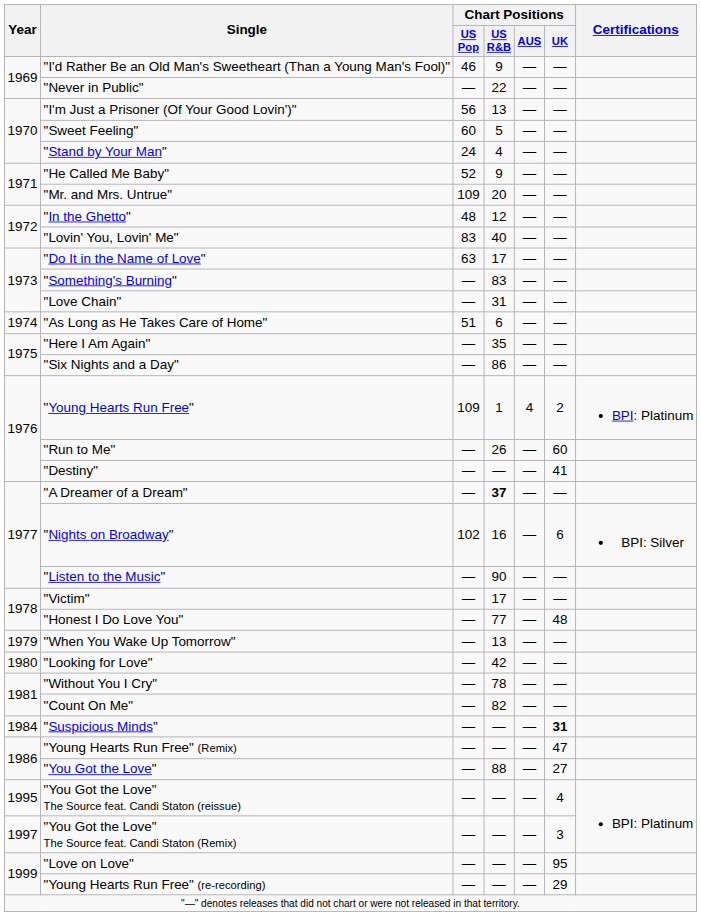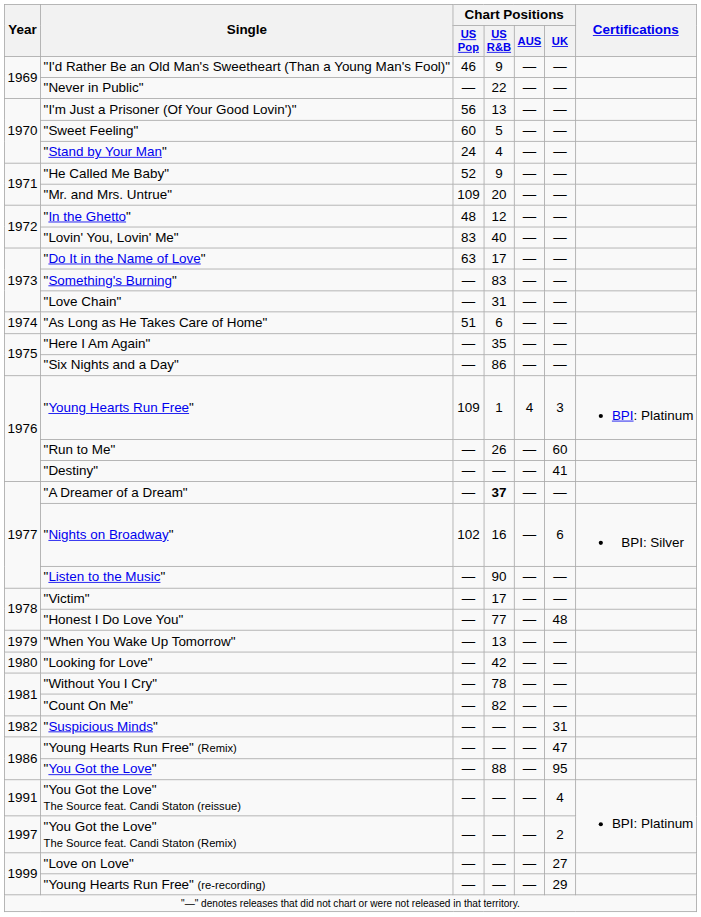 <table class="wikitable" style="text-align:center;">
 <tr>
 <th rowspan="2">Year</th>
 <th rowspan="2">Single</th>
 <th colspan="4">Chart Positions</th>
 <th rowspan="2"><a href='#'>Certifications</a></th>
 </tr>
 <tr style="font-size:smaller;">
 <th width="30"><a href='#'>US Pop</a><br></th>
 <th width="30"><a href='#'>US R&B</a><br></th>
 <th width="30"><a href='#'>AUS</a><br></th>
 <th width="30"><a href='#'>UK</a><br></th>
 </tr>
 <tr>
 <td rowspan="2">1969</td>
 <td align="left">"I'd Rather Be an Old Man's Sweetheart (Than a Young Man's Fool)"</td>
 <td>46</td>
 <td>9</td>
 <td>—</td>
 <td>—</td>
 <td></td>
 </tr>
 <tr>
 <td align="left">"Never in Public"</td>
 <td>—</td>
 <td>22</td>
 <td>—</td>
 <td>—</td>
 <td></td>
 </tr>
 <tr>
 <td rowspan="3">1970</td>
 <td align="left">"I'm Just a Prisoner (Of Your Good Lovin')"</td>
 <td>56</td>
 <td>13</td>
 <td>—</td>
 <td>—</td>
 <td></td>
 </tr>
 <tr>
 <td align="left">"Sweet Feeling"</td>
 <td>60</td>
 <td>5</td>
 <td>—</td>
 <td>—</td>
 <td></td>
 </tr>
 <tr>
 <td align="left">"<a href='#'>Stand by Your Man</a>"</td>
 <td>24</td>
 <td>4</td>
 <td>—</td>
 <td>—</td>
 <td></td>
 </tr>
 <tr>
 <td rowspan="2">1971</td>
 <td align="left">"He Called Me Baby"</td>
 <td>52</td>
 <td>9</td>
 <td>—</td>
 <td>—</td>
 <td></td>
 </tr>
 <tr>
 <td align="left">"Mr. and Mrs. Untrue"</td>
 <td>109</td>
 <td>20</td>
 <td>—</td>
 <td>—</td>
 <td></td>
 </tr>
 <tr>
 <td rowspan="2">1972</td>
 <td align="left">"<a href='#'>In the Ghetto</a>"</td>
 <td>48</td>
 <td>12</td>
 <td>—</td>
 <td>—</td>
 <td></td>
 </tr>
 <tr>
 <td align="left">"Lovin' You, Lovin' Me"</td>
 <td>83</td>
 <td>40</td>
 <td>—</td>
 <td>—</td>
 <td></td>
 </tr>
 <tr>
 <td rowspan="3">1973</td>
 <td align="left">"<a href='#'>Do It in the Name of Love</a>"</td>
 <td>63</td>
 <td>17</td>
 <td>—</td>
 <td>—</td>
 <td></td>
 </tr>
 <tr>
 <td align="left">"<a href='#'>Something's Burning</a>"</td>
 <td>—</td>
 <td>83</td>
 <td>—</td>
 <td>—</td>
 <td></td>
 </tr>
 <tr>
 <td align="left">"Love Chain"</td>
 <td>—</td>
 <td>31</td>
 <td>—</td>
 <td>—</td>
 <td></td>
 </tr>
 <tr>
 <td rowspan="1">1974</td>
 <td align="left">"As Long as He Takes Care of Home"</td>
 <td>51</td>
 <td>6</td>
 <td>—</td>
 <td>—</td>
 <td></td>
 </tr>
 <tr>
 <td rowspan="2">1975</td>
 <td align="left">"Here I Am Again"</td>
 <td>—</td>
 <td>35</td>
 <td>—</td>
 <td>—</td>
 <td></td>
 </tr>
 <tr>
 <td align="left">"Six Nights and a Day"</td>
 <td>—</td>
 <td>86</td>
 <td>—</td>
 <td>—</td>
 <td></td>
 </tr>
 <tr>
 <td rowspan="3">1976</td>
 <td align="left">"<a href='#'>Young Hearts Run Free</a>"</td>
 <td>109</td>
 <td>1</td>
 <td>4</td>
-<td>2</td>
+<td>3</td>
 <td><br><ul><li><a href='#'>BPI</a>: Platinum</li></ul></td>
 </tr>
 <tr>
 <td align="left">"Run to Me"</td>
 <td>—</td>
 <td>26</td>
 <td>—</td>
 <td>60</td>
 <td></td>
 </tr>
 <tr>
 <td align="left">"Destiny"</td>
 <td>—</td>
 <td>—</td>
 <td>—</td>
 <td>41</td>
 <td></td>
 </tr>
 <tr>
 <td rowspan="3">1977</td>
 <td align="left">"A Dreamer of a Dream"</td>
 <td>—</td>
 <td><strong>37</strong></td>
 <td>—</td>
 <td>—</td>
 <td></td>
 </tr>
 <tr>
 <td align="left">"<a href='#'>Nights on Broadway</a>"</td>
 <td>102</td>
 <td>16</td>
 <td>—</td>
 <td>6</td>
 <td><br><ul><li>BPI: Silver</li></ul></td>
 </tr>
 <tr>
 <td align="left">"<a href='#'>Listen to the Music</a>"</td>
 <td>—</td>
 <td>90</td>
 <td>—</td>
 <td>—</td>
 <td></td>
 </tr>
 <tr>
 <td rowspan="2">1978</td>
 <td align="left">"Victim"</td>
 <td>—</td>
 <td>17</td>
 <td>—</td>
 <td>—</td>
 </tr>
 <tr>
 <td align="left">"Honest I Do Love You"</td>
 <td>—</td>
 <td>77</td>
 <td>—</td>
 <td>48</td>
 <td></td>
 </tr>
 <tr>
 <td rowspan="1">1979</td>
 <td align="left">"When You Wake Up Tomorrow"</td>
 <td>—</td>
 <td>13</td>
 <td>—</td>
 <td>—</td>
 </tr>
 <tr>
 <td rowspan="1">1980</td>
 <td align="left">"Looking for Love"</td>
 <td>—</td>
 <td>42</td>
 <td>—</td>
 <td>—</td>
 <td></td>
 </tr>
 <tr>
 <td rowspan="2">1981</td>
 <td align="left">"Without You I Cry"</td>
 <td>—</td>
 <td>78</td>
 <td>—</td>
 <td>—</td>
 <td></td>
 </tr>
 <tr>
 <td align="left">"Count On Me"</td>
 <td>—</td>
 <td>82</td>
 <td>—</td>
 <td>—</td>
 </tr>
 <tr>
-<td rowspan="1">1984</td>
+<td rowspan="1">1982</td>
 <td align="left">"<a href='#'>Suspicious Minds</a>"</td>
 <td>—</td>
 <td>—</td>
 <td>—</td>
-<td><strong>31</strong></td>
+<td>31</td>
 <td></td>
 </tr>
 <tr>
 <td rowspan="2">1986</td>
 <td align="left">"Young Hearts Run Free" <small>(Remix)</small></td>
 <td>—</td>
 <td>—</td>
 <td>—</td>
 <td>47</td>
 <td></td>
 </tr>
 <tr>
 <td align="left">"<a href='#'>You Got the Love</a>"</td>
 <td>—</td>
 <td>88</td>
 <td>—</td>
-<td>27</td>
+<td>95</td>
 <td></td>
 </tr>
 <tr>
-<td rowspan="1">1995</td>
+<td rowspan="1">1991</td>
 <td align="left">"You Got the Love"<br><small>The Source feat. Candi Staton (reissue)</small></td>
 <td>—</td>
 <td>—</td>
 <td>—</td>
 <td>4</td>
 <td rowspan="2"><br><ul><li>BPI: Platinum</li></ul></td>
 </tr>
 <tr>
 <td rowspan="1">1997</td>
 <td align="left">"You Got the Love"<br><small>The Source feat. Candi Staton (Remix)</small></td>
 <td>—</td>
 <td>—</td>
 <td>—</td>
-<td>3</td>
+<td>2</td>
 </tr>
 <tr>
 <td rowspan="2">1999</td>
 <td align="left">"Love on Love"</td>
 <td>—</td>
 <td>—</td>
 <td>—</td>
-<td>95</td>
+<td>27</td>
 <td></td>
 </tr>
 <tr>
 <td align="left">"Young Hearts Run Free" <small>(re-recording)</small></td>
 <td>—</td>
 <td>—</td>
 <td>—</td>
 <td>29</td>
 <td></td>
 </tr>
 <tr>
 <td colspan="10" style="font-size:9pt">"—" denotes releases that did not chart or were not released in that territory.</td>
 </tr>
 </table>
